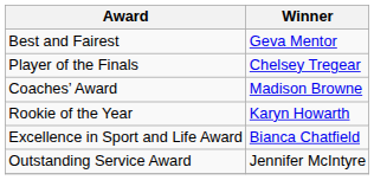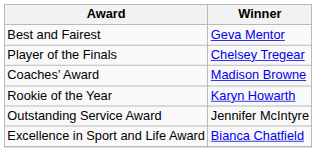 <table class="wikitable collapsible">
 <tr>
 <th>Award</th>
 <th>Winner</th>
 </tr>
 <tr>
 <td>Best and Fairest</td>
 <td><a href='#'>Geva Mentor</a></td>
 </tr>
 <tr>
 <td>Player of the Finals</td>
 <td><a href='#'>Chelsey Tregear</a></td>
 </tr>
 <tr>
 <td>Coaches’ Award</td>
 <td><a href='#'>Madison Browne</a></td>
 </tr>
 <tr>
 <td>Rookie of the Year</td>
 <td><a href='#'>Karyn Howarth</a></td>
 </tr>
 <tr>
+<td>Outstanding  Service Award</td>
+<td>Jennifer McIntyre</td>
+</tr>
+<tr>
 <td>Excellence in Sport and Life Award</td>
 <td><a href='#'>Bianca Chatfield</a></td>
 </tr>
 <tr>
-<td>Outstanding  Service Award</td>
-<td>Jennifer McIntyre</td>
-</tr>
-<tr>
 </tr>
 </table>
